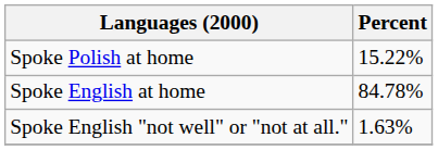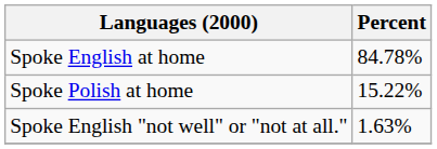 <table class="wikitable sortable collapsible" style="font-size: 90%;">
 <tr>
 <th>Languages (2000) </th>
 <th>Percent</th>
 </tr>
 <tr>
+<td>Spoke <a href='#'>English</a> at home</td>
+<td>84.78%</td>
+</tr>
+<tr>
 <td>Spoke <a href='#'>Polish</a> at home</td>
 <td>15.22%</td>
-</tr>
-<tr>
-<td>Spoke <a href='#'>English</a> at home</td>
-<td>84.78%</td>
 </tr>
 <tr>
 <td>Spoke English "not well" or "not at all."</td>
 <td>1.63%</td>
 </tr>
 <tr>
 </tr>
 </table>
